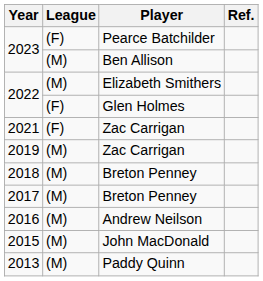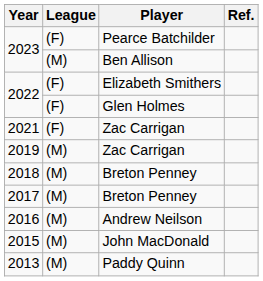 <table class="wikitable">
 <tr>
 <th>Year</th>
 <th>League</th>
 <th>Player</th>
 <th>Ref.</th>
 </tr>
 <tr>
 <td rowspan="2">2023</td>
 <td>(F)</td>
 <td>Pearce Batchilder</td>
 <td></td>
 </tr>
 <tr>
 <td>(M)</td>
 <td>Ben Allison</td>
 <td></td>
 </tr>
 <tr>
 <td rowspan="2">2022</td>
-<td>(M)</td>
+<td>(F)</td>
 <td>Elizabeth Smithers</td>
 <td></td>
 </tr>
 <tr>
 <td>(F)</td>
 <td>Glen Holmes</td>
 <td></td>
 </tr>
 <tr>
 <td>2021</td>
 <td>(F)</td>
 <td>Zac Carrigan</td>
 <td></td>
 </tr>
 <tr>
 <td>2019</td>
 <td>(M)</td>
 <td>Zac Carrigan</td>
 <td></td>
 </tr>
 <tr>
 <td>2018</td>
 <td>(M)</td>
 <td>Breton Penney</td>
 <td></td>
 </tr>
 <tr>
 <td>2017</td>
 <td>(M)</td>
 <td>Breton Penney</td>
 <td></td>
 </tr>
 <tr>
 <td>2016</td>
 <td>(M)</td>
 <td>Andrew Neilson</td>
 <td></td>
 </tr>
 <tr>
 <td>2015</td>
 <td>(M)</td>
 <td>John MacDonald</td>
 <td></td>
 </tr>
 <tr>
 <td>2013</td>
 <td>(M)</td>
 <td>Paddy Quinn</td>
 <td></td>
 </tr>
 </table>
